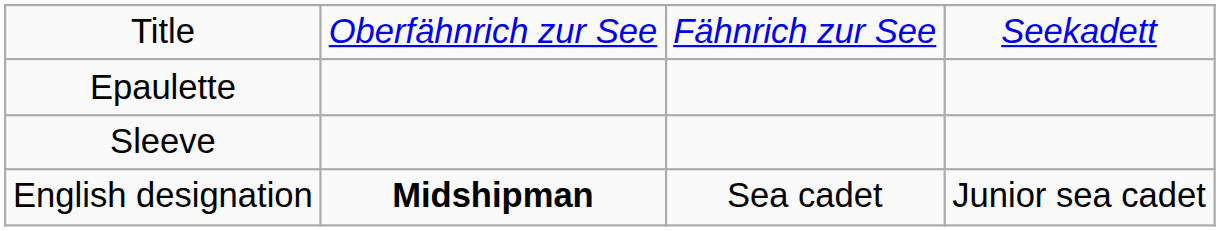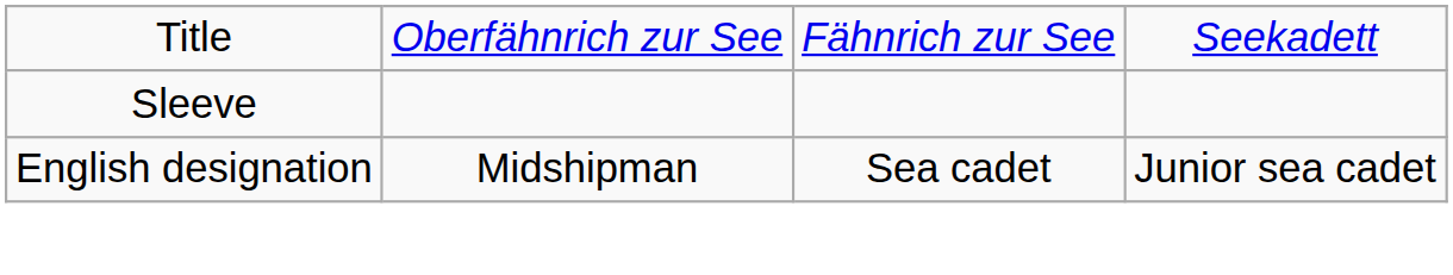 <table class="wikitable">
 <tr style="text-align:center;">
 <td>Title</td>
 <td><em><a href='#'>Oberfähnrich zur See</a></em></td>
 <td><em><a href='#'>Fähnrich zur See</a></em></td>
 <td><em><a href='#'>Seekadett</a></em></td>
-</tr>
-<tr style="text-align:center;">
-<td>Epaulette</td>
-<td></td>
-<td></td>
-<td></td>
 </tr>
 <tr style="text-align:center;">
 <td>Sleeve</td>
 <td></td>
 <td></td>
 <td></td>
 </tr>
 <tr style="text-align:center;">
 <td>English designation</td>
-<td><strong>Midshipman</strong></td>
+<td>Midshipman</td>
 <td>Sea cadet</td>
 <td>Junior sea cadet</td>
 </tr>
 </table>
